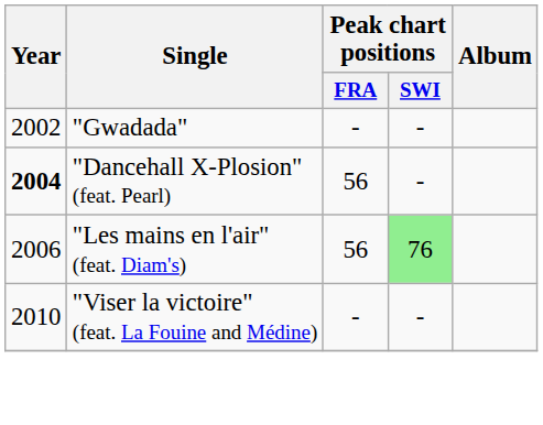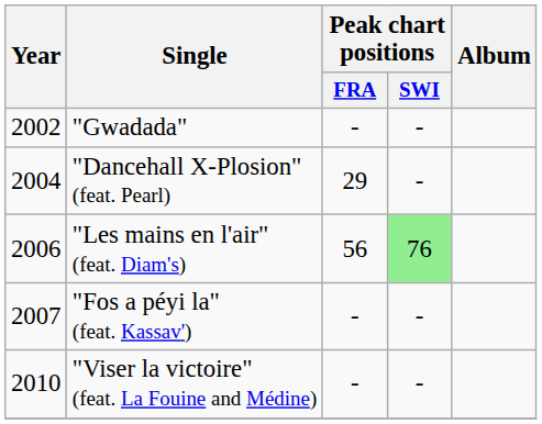 <table class="wikitable" style="text-align:center;">
 <tr>
 <th rowspan="2">Year</th>
 <th rowspan="2">Single</th>
 <th colspan="2">Peak chart positions</th>
 <th rowspan="2">Album</th>
 </tr>
 <tr style="font-size:smaller;">
 <th width="35"><a href='#'>FRA</a><br></th>
 <th width="35"><a href='#'>SWI</a></th>
 </tr>
 <tr>
 <td>2002</td>
 <td align="left">"Gwadada"</td>
 <td>-</td>
 <td>-</td>
 <td align="left"></td>
 </tr>
 <tr>
-<td><strong>2004</strong></td>
+<td>2004</td>
 <td align="left">"Dancehall X-Plosion"<br><small>(feat. Pearl)</small></td>
-<td>56</td>
+<td>29</td>
 <td>-</td>
 <td align="left"></td>
 </tr>
 <tr>
 <td>2006</td>
 <td align="left">"Les mains en l'air"<br><small>(feat. <a href='#'>Diam's</a>)</small></td>
 <td>56</td>
 <td style="background: lightgreen;">76</td>
+<td align="left"></td>
+</tr>
+<tr>
+<td>2007</td>
+<td align="left">"Fos a péyi la"<br><small>(feat. <a href='#'>Kassav'</a>)</small></td>
+<td>-</td>
+<td>-</td>
 <td align="left"></td>
 </tr>
 <tr>
 <td>2010</td>
 <td align="left">"Viser la victoire"<br><small>(feat. <a href='#'>La Fouine</a> and <a href='#'>Médine</a>)</small></td>
 <td>-</td>
 <td>-</td>
 <td align="left"></td>
 </tr>
 <tr>
 </tr>
 </table>
